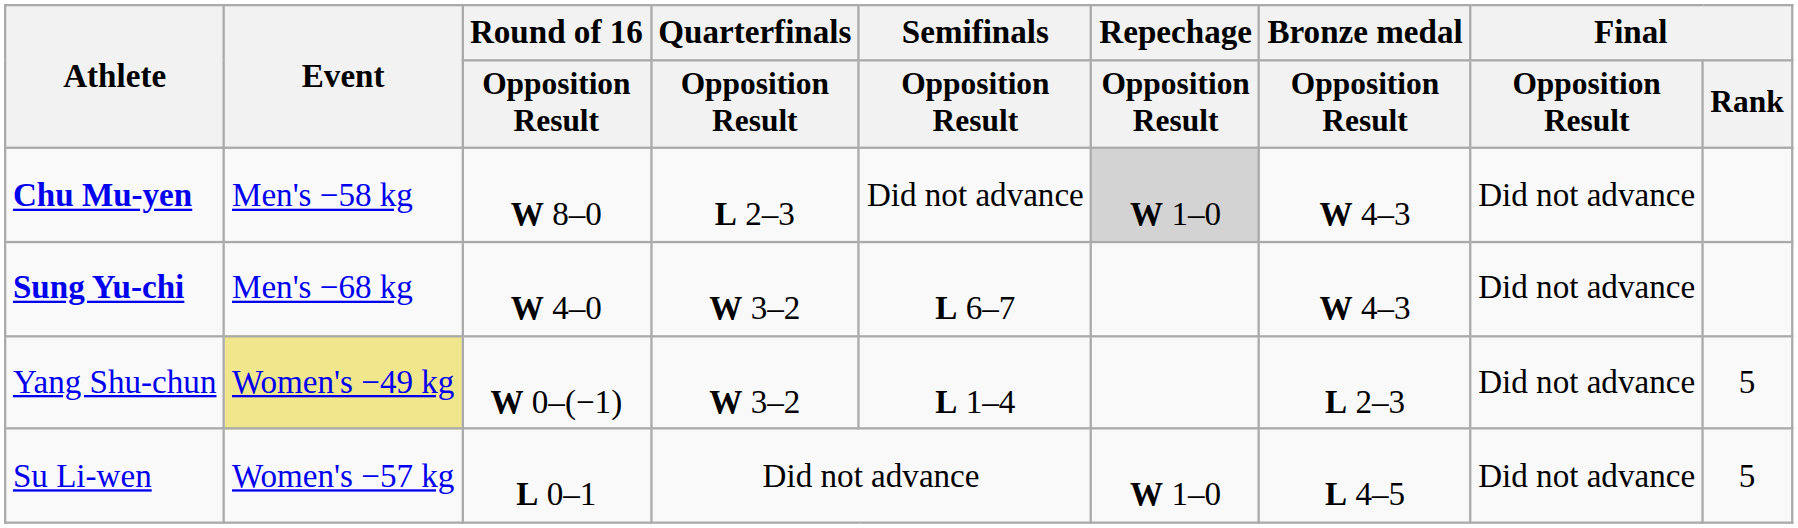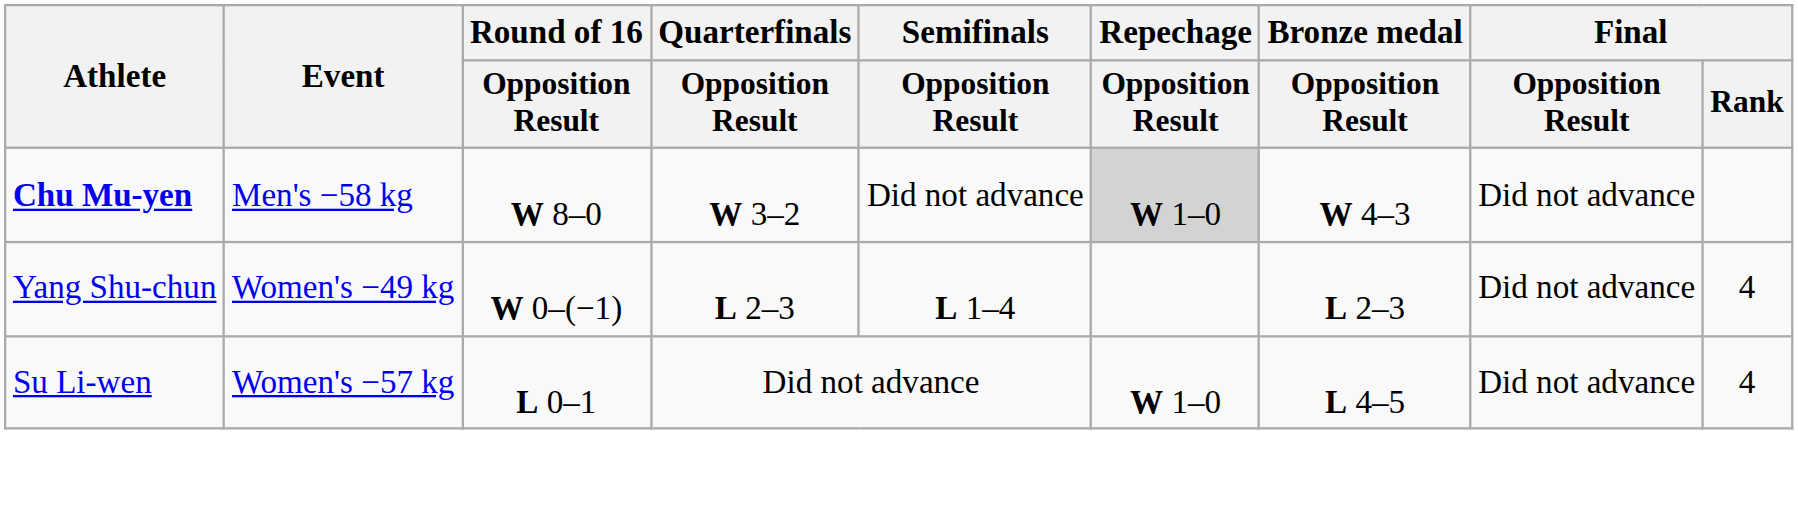 <table class="wikitable" style="font-size:90%">
 <tr>
 <th rowspan="2">Athlete</th>
 <th rowspan="2">Event</th>
 <th>Round of 16</th>
 <th>Quarterfinals</th>
 <th>Semifinals</th>
 <th>Repechage</th>
 <th>Bronze medal</th>
 <th colspan=2>Final</th>
 </tr>
 <tr style="font-size:95%">
 <th>Opposition<br>Result</th>
 <th>Opposition<br>Result</th>
 <th>Opposition<br>Result</th>
 <th>Opposition<br>Result</th>
 <th>Opposition<br>Result</th>
 <th>Opposition<br>Result</th>
 <th>Rank</th>
 </tr>
 <tr align=center>
 <td align=left><strong><a href='#'>Chu Mu-yen</a></strong></td>
 <td align=left><a href='#'>Men's −58 kg</a></td>
 <td> <br> <strong>W</strong> 8–0</td>
-<td> <br> <strong>L</strong> 2–3</td>
+<td> <br> <strong>W</strong> 3–2</td>
 <td>Did not advance</td>
 <td style="background: lightgrey;"> <br> <strong>W</strong> 1–0</td>
 <td> <br> <strong>W</strong> 4–3</td>
 <td>Did not advance</td>
 <td></td>
 </tr>
 <tr align=center>
-<td align=left><strong><a href='#'>Sung Yu-chi</a></strong></td>
-<td align=left><a href='#'>Men's −68 kg</a></td>
-<td> <br> <strong>W</strong> 4–0</td>
-<td> <br> <strong>W</strong> 3–2</td>
-<td> <br> <strong>L</strong> 6–7</td>
-<td></td>
-<td> <br> <strong>W</strong> 4–3</td>
-<td>Did not advance</td>
-<td></td>
-</tr>
-<tr align=center>
 <td align=left><a href='#'>Yang Shu-chun</a></td>
-<td align=left style="background: khaki;"><a href='#'>Women's −49 kg</a></td>
+<td align=left><a href='#'>Women's −49 kg</a></td>
 <td> <br> <strong>W</strong> 0–(−1)</td>
-<td> <br> <strong>W</strong> 3–2</td>
+<td> <br> <strong>L</strong> 2–3</td>
 <td> <br> <strong>L</strong> 1–4</td>
 <td></td>
 <td> <br> <strong>L</strong> 2–3</td>
 <td>Did not advance</td>
-<td>5</td>
+<td>4</td>
 </tr>
 <tr align=center>
 <td align=left><a href='#'>Su Li-wen</a></td>
 <td align=left><a href='#'>Women's −57 kg</a></td>
 <td> <br> <strong>L</strong> 0–1</td>
 <td colspan=2>Did not advance</td>
 <td> <br> <strong>W</strong> 1–0</td>
 <td> <br> <strong>L</strong> 4–5</td>
 <td>Did not advance</td>
-<td>5</td>
+<td>4</td>
 </tr>
 </table>
